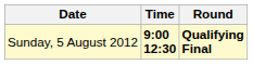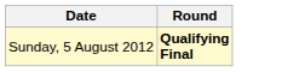 <table class="wikitable">
 <tr>
 <th>Date</th>
-<th>Time</th>
 <th>Round</th>
 </tr>
 <tr style=background:lemonchiffon>
 <td>Sunday, 5 August 2012</td>
-<td><strong>9:00</strong><br><strong>12:30</strong></td>
 <td><strong>Qualifying</strong><br><strong>Final</strong></td>
 </tr>
 </table>
